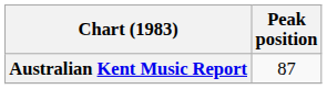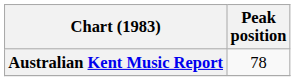 <table class="wikitable sortable plainrowheaders">
 <tr>
 <th>Chart (1983)</th>
 <th>Peak<br>position</th>
 </tr>
 <tr>
 <th scope="row">Australian <a href='#'>Kent Music Report</a></th>
-<td style="text-align:center;">87</td>
+<td style="text-align:center;">78</td>
 </tr>
 <tr>
 </tr>
 </table>
